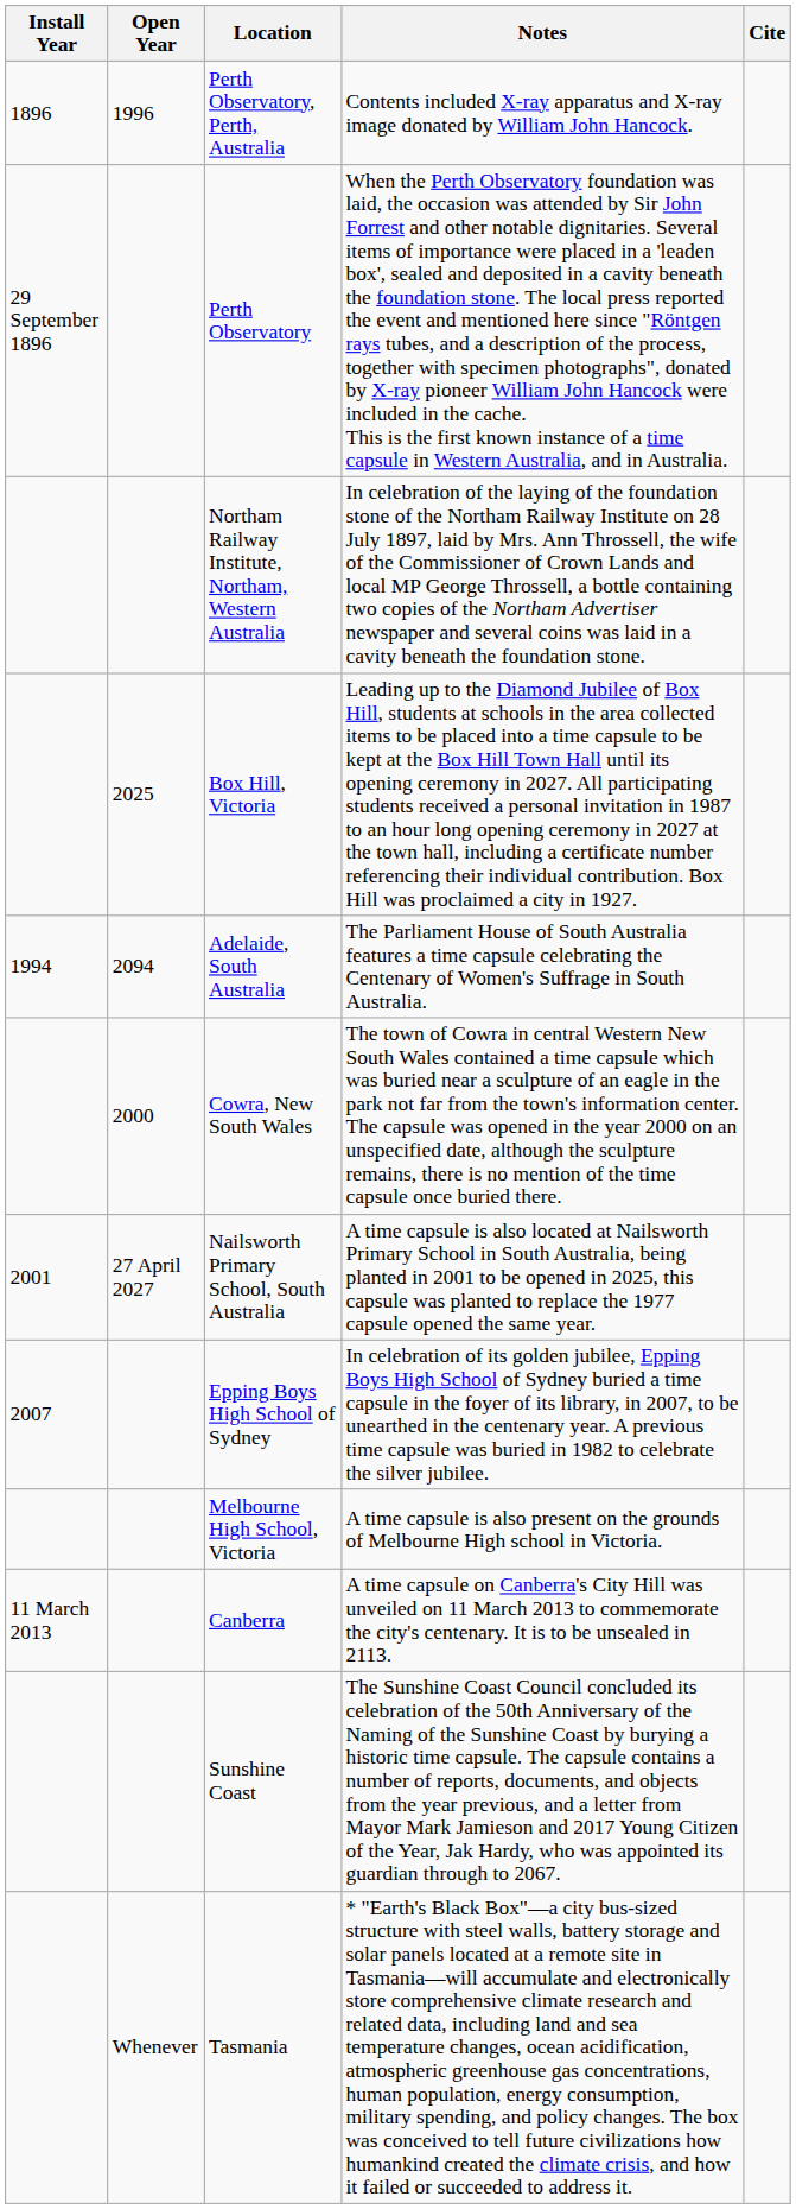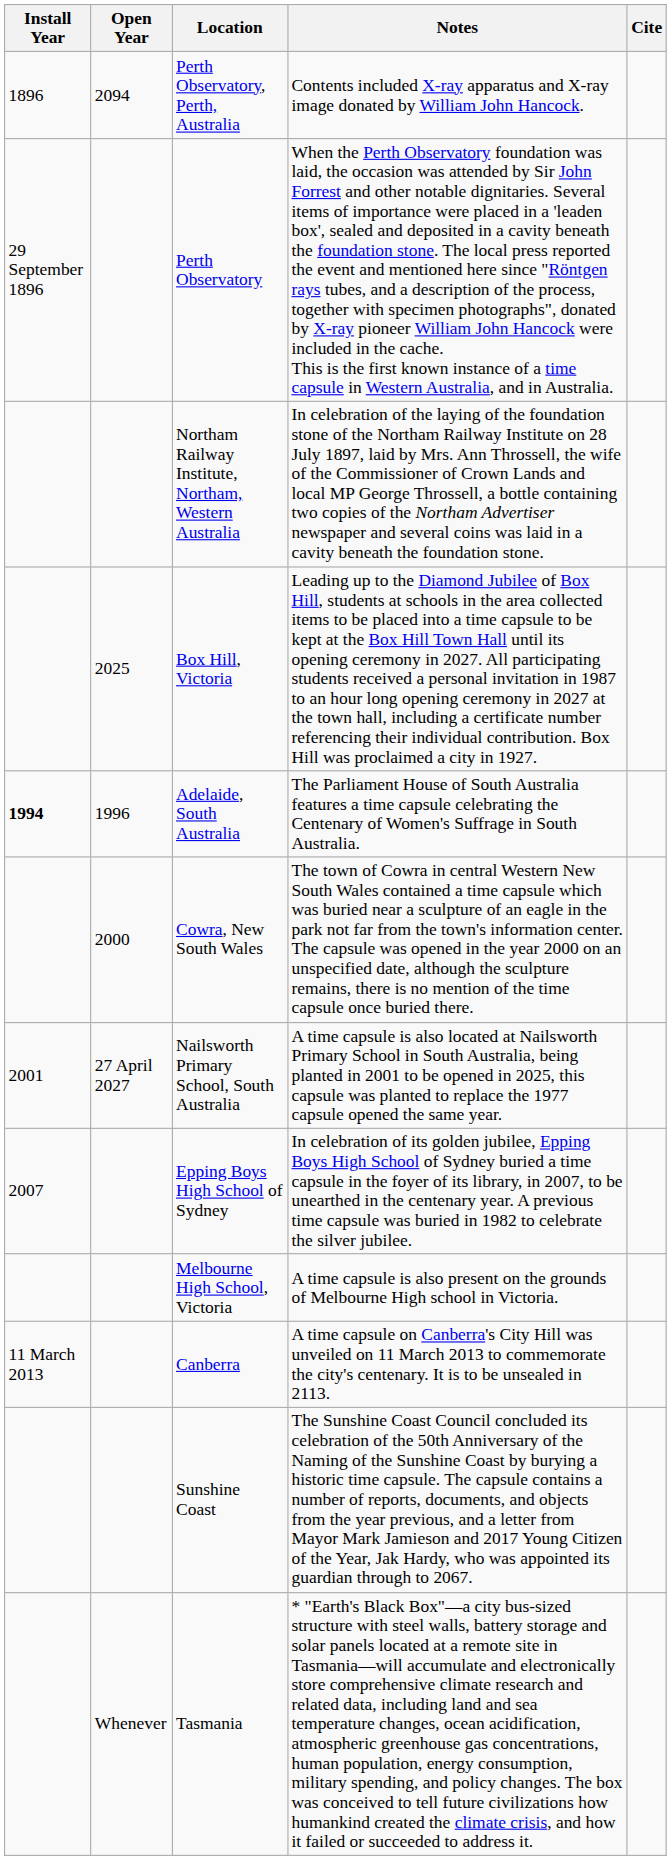 <table class="wikitable sortable">
 <tr>
 <th>Install<br>Year</th>
 <th>Open<br>Year</th>
 <th>Location</th>
 <th class=unsortable>Notes</th>
 <th class=unsortable>Cite</th>
 </tr>
 <tr>
 <td>1896</td>
-<td>1996</td>
+<td>2094</td>
 <td><a href='#'>Perth Observatory</a>, <a href='#'>Perth, Australia</a></td>
 <td>Contents included <a href='#'>X-ray</a> apparatus and X-ray image donated by <a href='#'>William John Hancock</a>.</td>
 <td></td>
 </tr>
 <tr>
 <td>29 September 1896</td>
 <td></td>
 <td><a href='#'>Perth Observatory</a></td>
 <td>When the <a href='#'>Perth Observatory</a> foundation was laid, the occasion was attended by Sir <a href='#'>John Forrest</a> and other notable dignitaries. Several items of importance were placed in a 'leaden box', sealed and deposited in a cavity beneath the <a href='#'>foundation stone</a>. The local press reported the event and mentioned here since "<a href='#'>Röntgen rays</a> tubes, and a description of the process, together with specimen photographs", donated by <a href='#'>X-ray</a> pioneer <a href='#'>William John Hancock</a> were included in the cache.<br>This is the first known instance of a <a href='#'>time capsule</a> in <a href='#'>Western Australia</a>, and in Australia.</td>
 <td></td>
 </tr>
 <tr>
 <td></td>
 <td></td>
 <td>Northam Railway Institute, <a href='#'>Northam, Western Australia</a></td>
 <td>In celebration of the laying of the foundation stone of the Northam Railway Institute on 28 July 1897, laid by Mrs. Ann Throssell, the wife of the Commissioner of Crown Lands and local MP George Throssell, a bottle containing two copies of the <em>Northam Advertiser</em> newspaper and several coins was laid in a cavity beneath the foundation stone.</td>
 <td></td>
 </tr>
 <tr>
 <td></td>
 <td>2025</td>
 <td><a href='#'>Box Hill</a>, <a href='#'>Victoria</a></td>
 <td>Leading up to the <a href='#'>Diamond Jubilee</a> of <a href='#'>Box Hill</a>, students at schools in the area collected items to be placed into a time capsule to be kept at the <a href='#'>Box Hill Town Hall</a> until its opening ceremony in 2027. All participating students received a personal invitation in 1987 to an hour long opening ceremony in 2027 at the town hall, including a certificate number referencing their individual contribution. Box Hill was proclaimed a city in 1927.</td>
 <td></td>
 </tr>
 <tr>
-<td>1994</td>
-<td>2094</td>
+<td><strong>1994</strong></td>
+<td>1996</td>
 <td><a href='#'>Adelaide</a>, <a href='#'>South Australia</a></td>
 <td>The Parliament House of South Australia features a time capsule celebrating the Centenary of Women's Suffrage in South Australia.</td>
 <td></td>
 </tr>
 <tr>
 <td></td>
 <td>2000</td>
 <td><a href='#'>Cowra</a>, New South Wales</td>
 <td>The town of Cowra in central Western New South Wales contained a time capsule which was buried near a sculpture of an eagle in the park not far from the town's information center. The capsule was opened in the year 2000 on an unspecified date, although the sculpture remains, there is no mention of the time capsule once buried there.</td>
 <td></td>
 </tr>
 <tr>
 <td>2001</td>
 <td>27 April 2027</td>
 <td>Nailsworth Primary School, South Australia</td>
 <td>A time capsule is also located at Nailsworth Primary School in South Australia, being planted in 2001 to be opened in 2025, this capsule was planted to replace the 1977 capsule opened the same year.</td>
 <td></td>
 </tr>
 <tr>
 <td>2007</td>
 <td></td>
 <td><a href='#'>Epping Boys High School</a> of Sydney</td>
 <td>In celebration of its golden jubilee, <a href='#'>Epping Boys High School</a> of Sydney buried a time capsule in the foyer of its library, in 2007, to be unearthed in the centenary year. A previous time capsule was buried in 1982 to celebrate the silver jubilee.</td>
 <td></td>
 </tr>
 <tr>
 <td></td>
 <td></td>
 <td><a href='#'>Melbourne High School</a>, Victoria</td>
 <td>A time capsule is also present on the grounds of Melbourne High school in Victoria.</td>
 <td></td>
 </tr>
 <tr>
 <td>11 March 2013</td>
 <td></td>
 <td><a href='#'>Canberra</a></td>
 <td>A time capsule on <a href='#'>Canberra</a>'s City Hill was unveiled on 11 March 2013 to commemorate the city's centenary. It is to be unsealed in 2113.</td>
 <td></td>
 </tr>
 <tr>
 <td></td>
 <td></td>
 <td>Sunshine Coast</td>
 <td>The Sunshine Coast Council concluded its celebration of the 50th Anniversary of the Naming of the Sunshine Coast by burying a historic time capsule. The capsule contains a number of reports, documents, and objects from the year previous, and a letter from Mayor Mark Jamieson and 2017 Young Citizen of the Year, Jak Hardy, who was appointed its guardian through to 2067.</td>
 <td></td>
 </tr>
 <tr>
 <td></td>
 <td>Whenever</td>
 <td>Tasmania</td>
 <td>* "Earth's Black Box"—a city bus-sized structure with steel walls, battery storage and solar panels located at a remote site in Tasmania—will accumulate and electronically store comprehensive climate research and related data, including land and sea temperature changes, ocean acidification, atmospheric greenhouse gas concentrations, human population, energy consumption, military spending, and policy changes. The box was conceived to tell future civilizations how humankind created the <a href='#'>climate crisis</a>, and how it failed or succeeded to address it.</td>
 </tr>
 </table>
